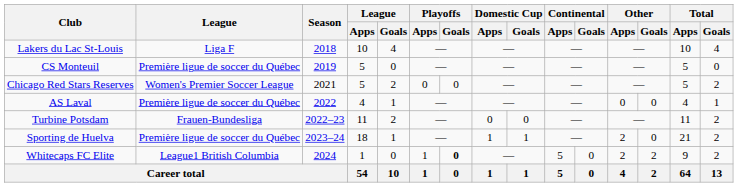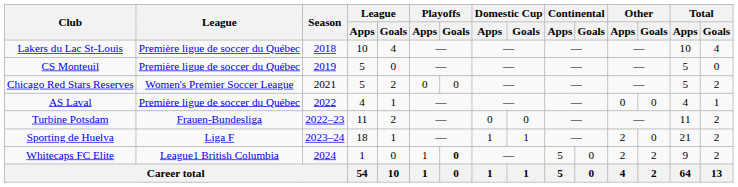 <table class="wikitable" style="text-align: center;">
 <tr>
 <th rowspan="2">Club</th>
 <th rowspan="2">League</th>
 <th rowspan="2">Season</th>
 <th colspan="2">League</th>
 <th colspan="2">Playoffs</th>
 <th colspan="2">Domestic Cup</th>
 <th colspan="2">Continental</th>
 <th colspan="2">Other</th>
 <th colspan="2">Total</th>
 </tr>
 <tr>
 <th>Apps</th>
 <th>Goals</th>
 <th>Apps</th>
 <th>Goals</th>
 <th>Apps</th>
 <th>Goals</th>
 <th>Apps</th>
 <th>Goals</th>
 <th>Apps</th>
 <th>Goals</th>
 <th>Apps</th>
 <th>Goals</th>
 </tr>
 <tr>
 <td><a href='#'>Lakers du Lac St-Louis</a></td>
-<td><a href='#'>Liga F</a></td>
+<td><a href='#'>Première ligue de soccer du Québec</a></td>
 <td><a href='#'>2018</a></td>
 <td>10</td>
 <td>4</td>
 <td colspan="2">—</td>
 <td colspan="2">—</td>
 <td colspan="2">—</td>
 <td colspan="2">—</td>
 <td>10</td>
 <td>4</td>
 </tr>
 <tr>
 <td><a href='#'>CS Monteuil</a></td>
 <td><a href='#'>Première ligue de soccer du Québec</a></td>
 <td><a href='#'>2019</a></td>
 <td>5</td>
 <td>0</td>
 <td colspan="2">—</td>
 <td colspan="2">—</td>
 <td colspan="2">—</td>
 <td colspan="2">—</td>
 <td>5</td>
 <td>0</td>
 </tr>
 <tr>
 <td><a href='#'>Chicago Red Stars Reserves</a></td>
 <td><a href='#'>Women's Premier Soccer League</a></td>
 <td>2021</td>
 <td>5</td>
 <td>2</td>
 <td>0</td>
 <td>0</td>
 <td colspan="2">—</td>
 <td colspan="2">—</td>
 <td colspan="2">—</td>
 <td>5</td>
 <td>2</td>
 </tr>
 <tr>
 <td><a href='#'>AS Laval</a></td>
 <td><a href='#'>Première ligue de soccer du Québec</a></td>
 <td><a href='#'>2022</a></td>
 <td>4</td>
 <td>1</td>
 <td colspan="2">—</td>
 <td colspan="2">—</td>
 <td colspan="2">—</td>
 <td>0</td>
 <td>0</td>
 <td>4</td>
 <td>1</td>
 </tr>
 <tr>
 <td><a href='#'>Turbine Potsdam</a></td>
 <td><a href='#'>Frauen-Bundesliga</a></td>
 <td><a href='#'>2022–23</a></td>
 <td>11</td>
 <td>2</td>
 <td colspan="2">—</td>
 <td>0</td>
 <td>0</td>
 <td colspan="2">—</td>
 <td colspan="2">—</td>
 <td>11</td>
 <td>2</td>
 </tr>
 <tr>
 <td><a href='#'>Sporting de Huelva</a></td>
-<td><a href='#'>Première ligue de soccer du Québec</a></td>
+<td><a href='#'>Liga F</a></td>
 <td><a href='#'>2023–24</a></td>
 <td>18</td>
 <td>1</td>
 <td colspan="2">—</td>
 <td>1</td>
 <td>1</td>
 <td colspan="2">—</td>
 <td>2</td>
 <td>0</td>
 <td>21</td>
 <td>2</td>
 </tr>
 <tr>
 <td><a href='#'>Whitecaps FC Elite</a></td>
 <td><a href='#'>League1 British Columbia</a></td>
 <td><a href='#'>2024</a></td>
 <td>1</td>
 <td>0</td>
 <td>1</td>
 <td><strong>0</strong></td>
 <td colspan="2">—</td>
 <td>5</td>
 <td>0</td>
 <td>2</td>
 <td>2</td>
 <td>9</td>
 <td>2</td>
 </tr>
 <tr>
 <th colspan="3">Career total</th>
 <th>54</th>
 <th>10</th>
 <th>1</th>
 <th>0</th>
 <th>1</th>
 <th>1</th>
 <th>5</th>
 <th>0</th>
 <th>4</th>
 <th>2</th>
 <th>64</th>
 <th>13</th>
 </tr>
 </table>
